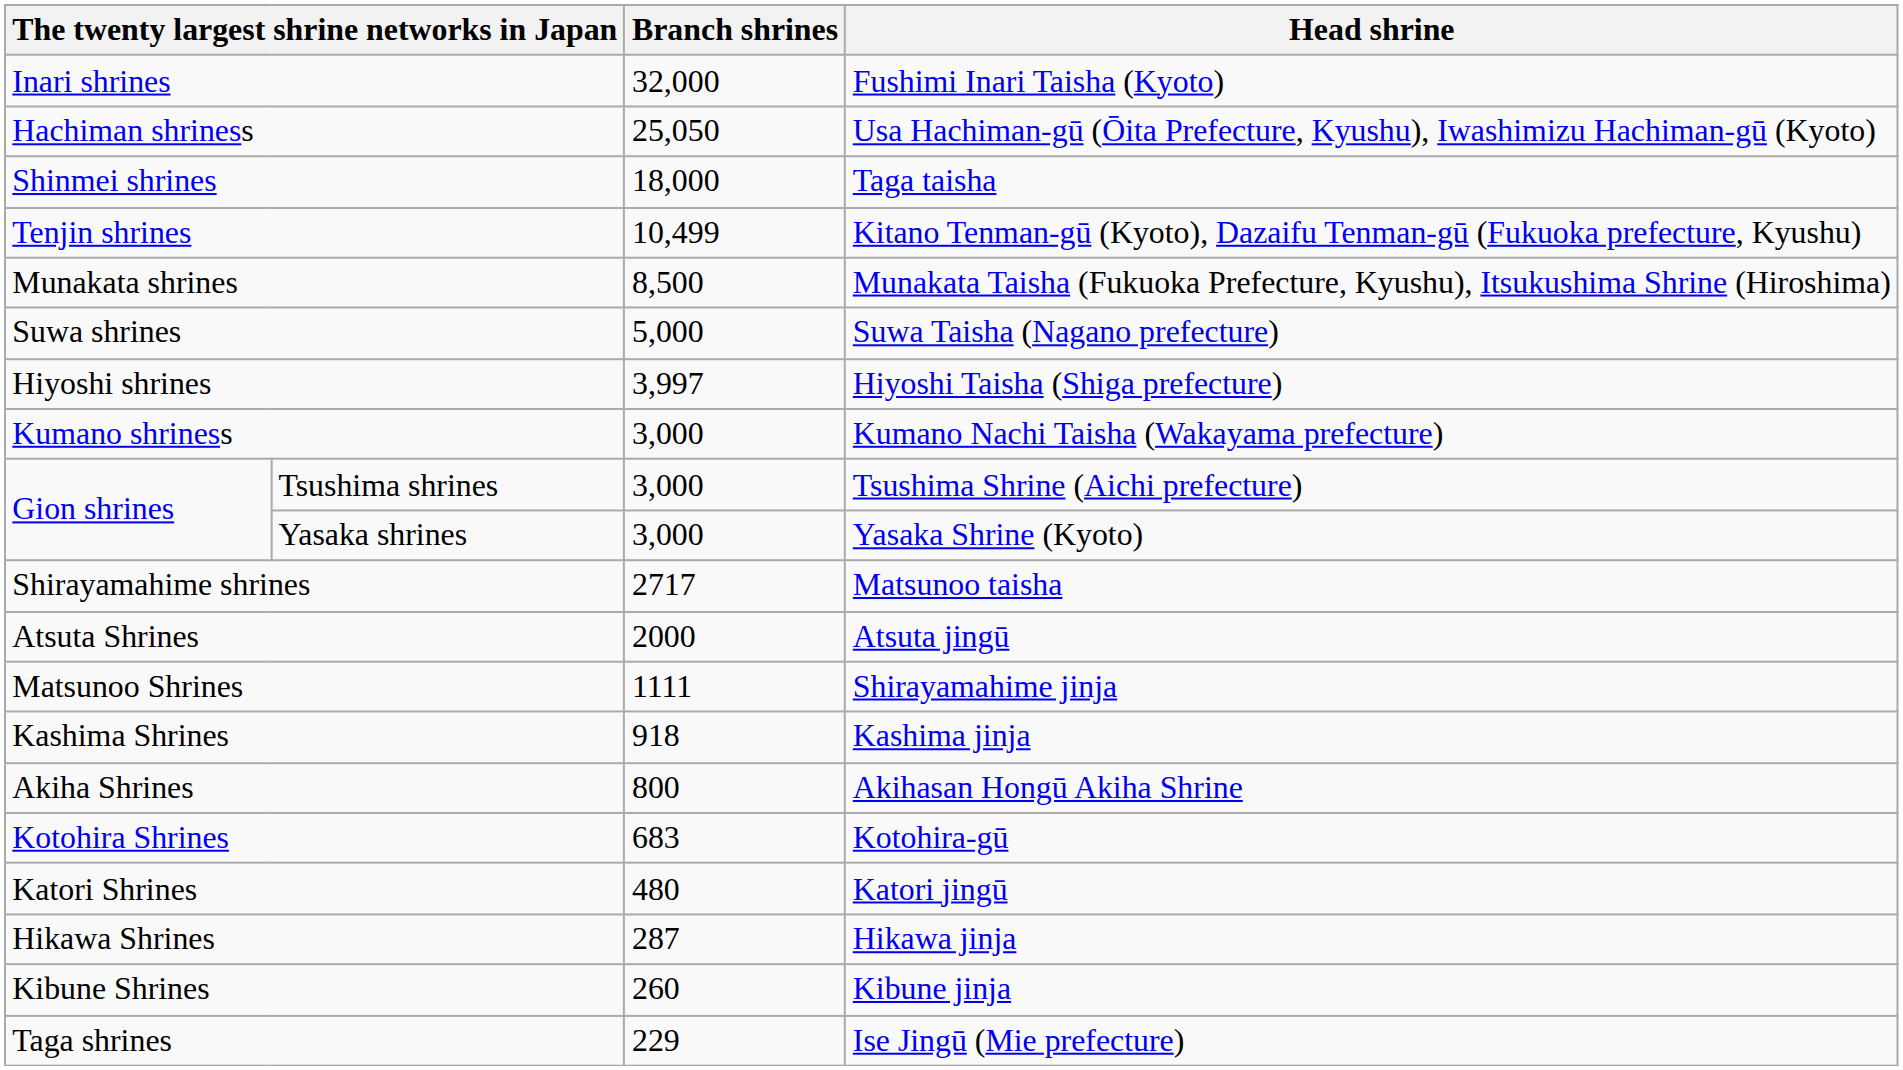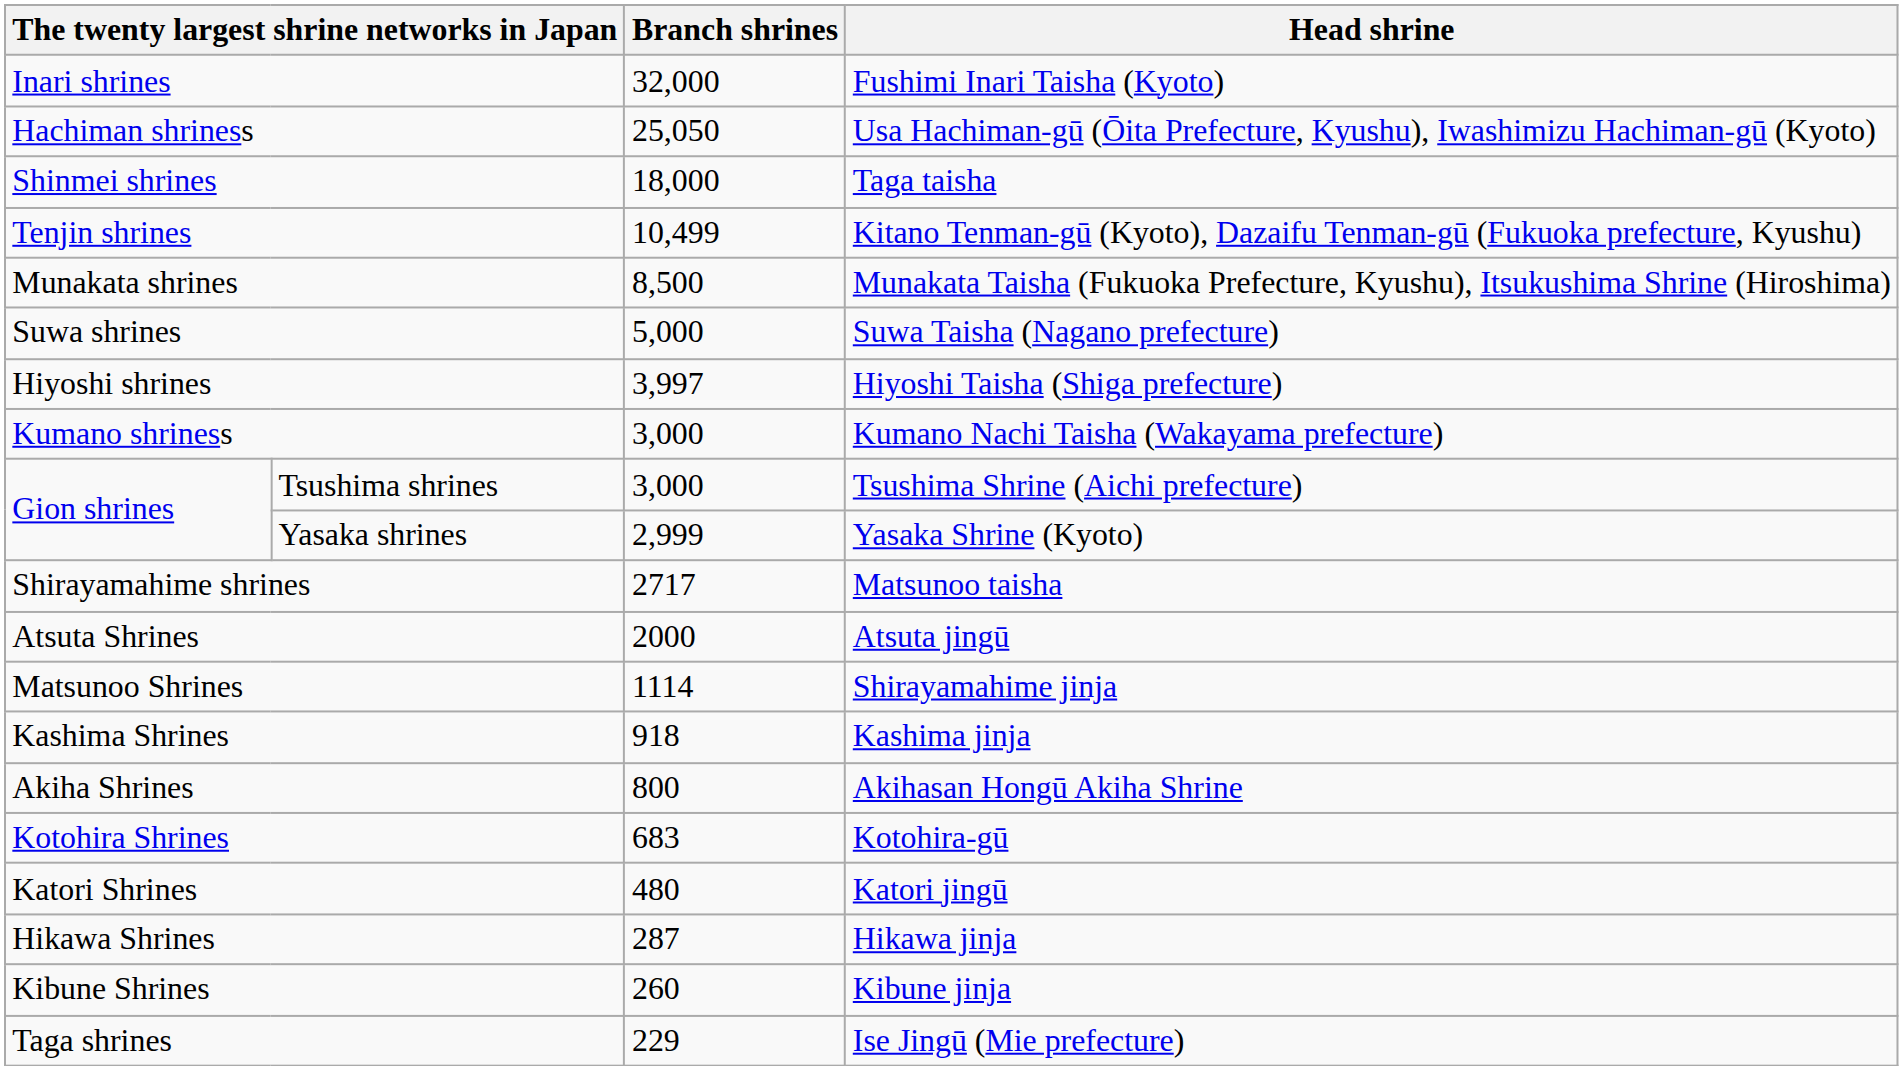 <table class="wikitable">
 <tr>
 <th colspan="2">The twenty largest shrine networks in Japan</th>
 <th>Branch shrines</th>
 <th>Head shrine</th>
 </tr>
 <tr>
 <td colspan="2"><a href='#'>Inari shrines</a></td>
 <td>32,000</td>
 <td><a href='#'>Fushimi Inari Taisha</a> (<a href='#'>Kyoto</a>)</td>
 </tr>
 <tr>
 <td colspan="2"><a href='#'>Hachiman shrines</a>s</td>
 <td>25,050</td>
 <td><a href='#'>Usa Hachiman-gū</a> (<a href='#'>Ōita Prefecture</a>, <a href='#'>Kyushu</a>), <a href='#'>Iwashimizu Hachiman-gū</a> (Kyoto)</td>
 </tr>
 <tr>
 <td colspan="2"><a href='#'>Shinmei shrines</a></td>
 <td>18,000</td>
 <td><a href='#'>Taga taisha</a></td>
 </tr>
 <tr>
 <td colspan="2"><a href='#'>Tenjin shrines</a></td>
 <td>10,499</td>
 <td><a href='#'>Kitano Tenman-gū</a> (Kyoto), <a href='#'>Dazaifu Tenman-gū</a> (<a href='#'>Fukuoka prefecture</a>, Kyushu)</td>
 </tr>
 <tr>
 <td colspan="2">Munakata shrines</td>
 <td>8,500</td>
 <td><a href='#'>Munakata Taisha</a> (Fukuoka Prefecture, Kyushu), <a href='#'>Itsukushima Shrine</a> (Hiroshima)</td>
 </tr>
 <tr>
 <td colspan="2">Suwa shrines</td>
 <td>5,000</td>
 <td><a href='#'>Suwa Taisha</a> (<a href='#'>Nagano prefecture</a>)</td>
 </tr>
 <tr>
 <td colspan="2">Hiyoshi shrines</td>
 <td>3,997</td>
 <td><a href='#'>Hiyoshi Taisha</a> (<a href='#'>Shiga prefecture</a>)</td>
 </tr>
 <tr>
 <td colspan="2"><a href='#'>Kumano shrines</a>s</td>
 <td>3,000</td>
 <td><a href='#'>Kumano Nachi Taisha</a> (<a href='#'>Wakayama prefecture</a>)</td>
 </tr>
 <tr>
 <td rowspan="2"><a href='#'>Gion shrines</a></td>
 <td>Tsushima shrines</td>
 <td>3,000</td>
 <td><a href='#'>Tsushima Shrine</a> (<a href='#'>Aichi prefecture</a>)</td>
 </tr>
 <tr>
 <td>Yasaka shrines</td>
-<td>3,000</td>
+<td>2,999</td>
 <td><a href='#'>Yasaka Shrine</a> (Kyoto)</td>
 </tr>
 <tr>
 <td colspan="2">Shirayamahime shrines</td>
 <td>2717</td>
 <td><a href='#'>Matsunoo taisha</a></td>
 </tr>
 <tr>
 <td colspan="2">Atsuta Shrines</td>
 <td>2000</td>
 <td><a href='#'>Atsuta jingū</a></td>
 </tr>
 <tr>
 <td colspan="2">Matsunoo Shrines</td>
-<td>1111</td>
+<td>1114</td>
 <td><a href='#'>Shirayamahime jinja</a></td>
 </tr>
 <tr>
 <td colspan="2">Kashima Shrines</td>
 <td>918</td>
 <td><a href='#'>Kashima jinja</a></td>
 </tr>
 <tr>
 <td colspan="2">Akiha Shrines</td>
 <td>800</td>
 <td><a href='#'>Akihasan Hongū Akiha Shrine</a></td>
 </tr>
 <tr>
 <td colspan="2"><a href='#'>Kotohira Shrines</a></td>
 <td>683</td>
 <td><a href='#'>Kotohira-gū</a></td>
 </tr>
 <tr>
 <td colspan="2">Katori Shrines</td>
 <td>480</td>
 <td><a href='#'>Katori jingū</a></td>
 </tr>
 <tr>
 <td colspan="2">Hikawa Shrines</td>
 <td>287</td>
 <td><a href='#'>Hikawa jinja</a></td>
 </tr>
 <tr>
 <td colspan="2">Kibune Shrines</td>
 <td>260</td>
 <td><a href='#'>Kibune jinja</a></td>
 </tr>
 <tr>
 <td colspan="2">Taga shrines</td>
 <td>229</td>
 <td><a href='#'>Ise Jingū</a> (<a href='#'>Mie prefecture</a>)</td>
 </tr>
 </table>
